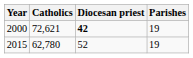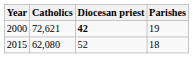 <table class="wikitable">
 <tr>
 <th>Year</th>
 <th>Catholics</th>
 <th>Diocesan priest</th>
 <th>Parishes</th>
 </tr>
 <tr>
 <td>2000</td>
 <td>72,621</td>
 <td><strong>42</strong></td>
 <td>19</td>
 </tr>
 <tr>
 <td>2015</td>
-<td>62,780</td>
+<td>62,080</td>
 <td>52</td>
-<td>19</td>
+<td>18</td>
 </tr>
 </table>
